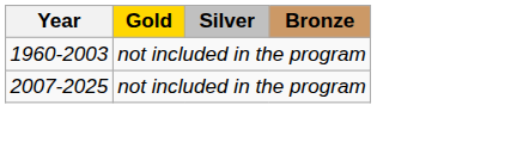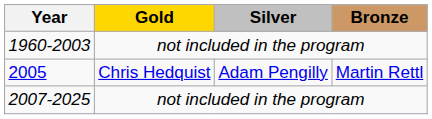 <table class="wikitable">
 <tr>
 <th>Year</th>
 <td align=center bgcolor=gold><strong>Gold</strong></td>
 <td align=center bgcolor=silver><strong>Silver</strong></td>
 <td align=center bgcolor=cc9966><strong>Bronze</strong></td>
 </tr>
 <tr>
 <td><em>1960-2003</em></td>
 <td colspan=3 align=center><em>not included in the program</em></td>
 </tr>
 <tr>
+<td><a href='#'>2005</a></td>
+<td> <a href='#'>Chris Hedquist</a></td>
+<td> <a href='#'>Adam Pengilly</a></td>
+<td> <a href='#'>Martin Rettl</a></td>
+</tr>
+<tr>
 <td><em>2007-2025</em></td>
 <td colspan=3 align=center><em>not included in the program</em></td>
 </tr>
 </table>
